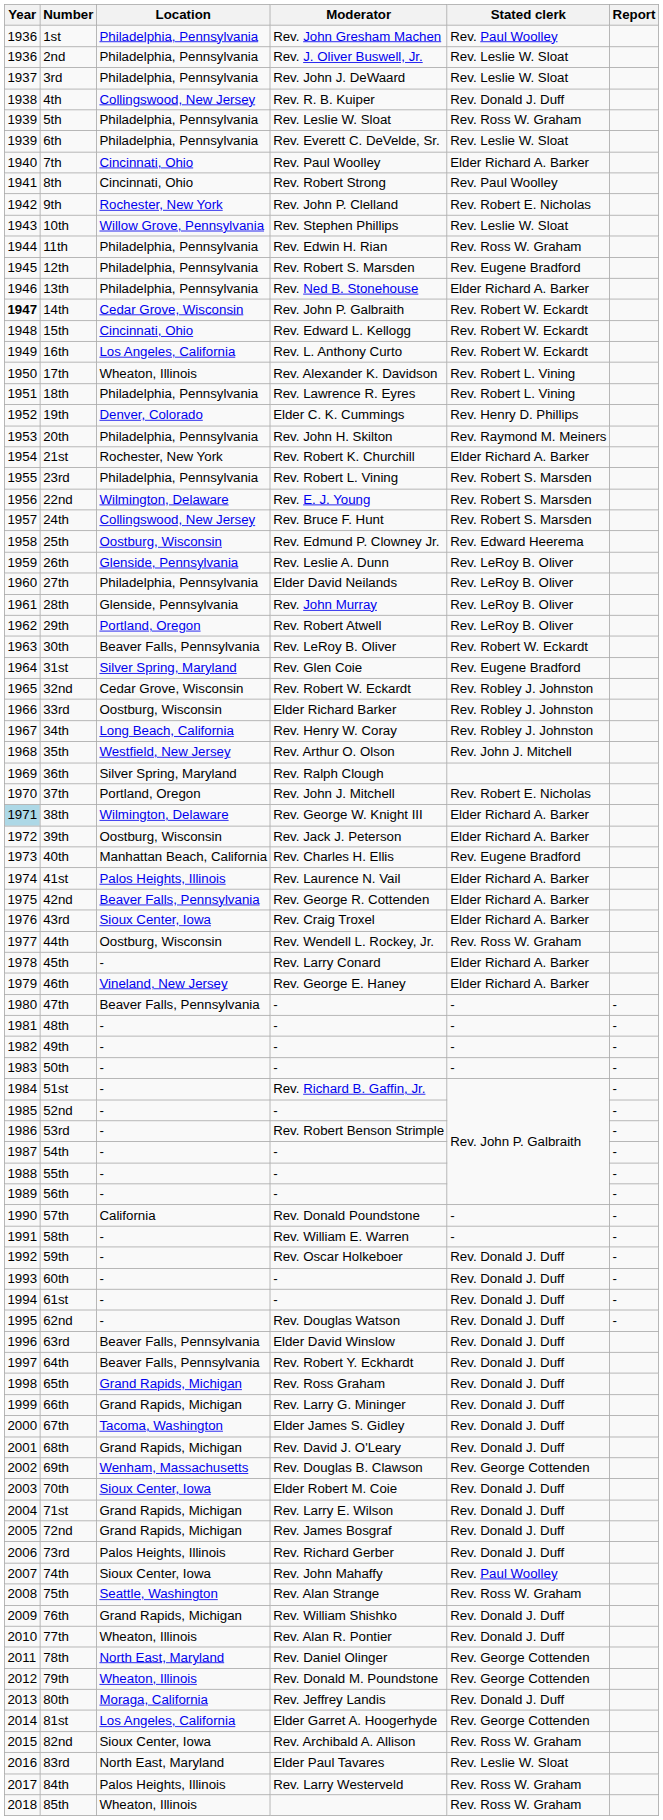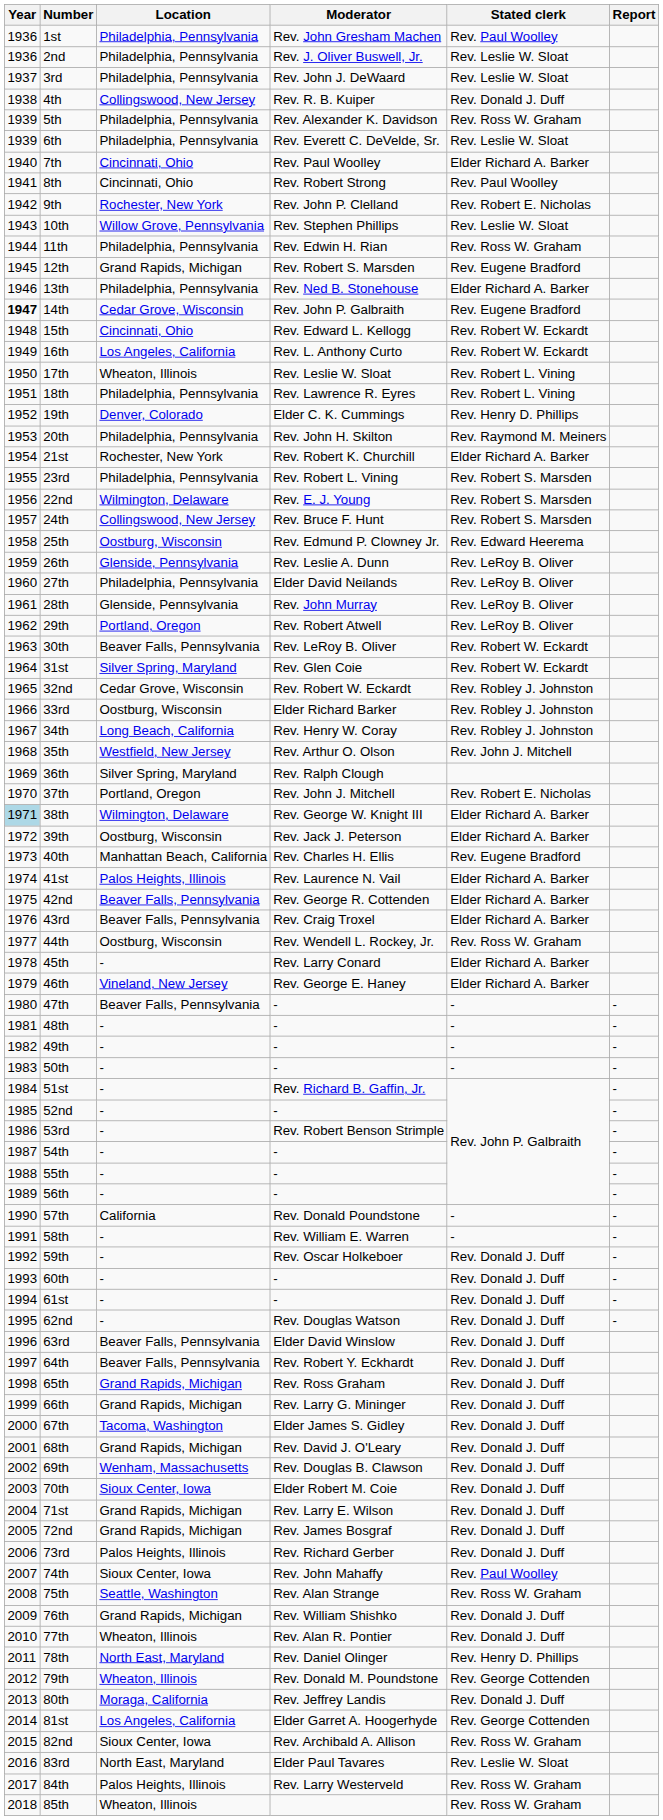 <table class="wikitable">
 <tr>
 <th>Year</th>
 <th>Number</th>
 <th>Location</th>
 <th>Moderator</th>
 <th>Stated clerk</th>
 <th>Report</th>
 </tr>
 <tr>
 <td>1936</td>
 <td>1st</td>
 <td><a href='#'>Philadelphia, Pennsylvania</a></td>
 <td>Rev. <a href='#'>John Gresham Machen</a></td>
 <td>Rev. <a href='#'>Paul Woolley</a></td>
 <td></td>
 </tr>
 <tr>
 <td>1936</td>
 <td>2nd</td>
 <td>Philadelphia, Pennsylvania</td>
 <td>Rev. <a href='#'>J. Oliver Buswell, Jr.</a></td>
 <td>Rev. Leslie W. Sloat</td>
 <td></td>
 </tr>
 <tr>
 <td>1937</td>
 <td>3rd</td>
 <td>Philadelphia, Pennsylvania</td>
 <td>Rev. John J. DeWaard</td>
 <td>Rev. Leslie W. Sloat</td>
 <td></td>
 </tr>
 <tr>
 <td>1938</td>
 <td>4th</td>
 <td><a href='#'>Collingswood, New Jersey</a></td>
 <td>Rev. R. B. Kuiper</td>
 <td>Rev. Donald J. Duff</td>
 <td></td>
 </tr>
 <tr>
 <td>1939</td>
 <td>5th</td>
 <td>Philadelphia, Pennsylvania</td>
-<td>Rev. Leslie W. Sloat</td>
+<td>Rev. Alexander K. Davidson</td>
 <td>Rev. Ross W. Graham</td>
 <td></td>
 </tr>
 <tr>
 <td>1939</td>
 <td>6th</td>
 <td>Philadelphia, Pennsylvania</td>
 <td>Rev. Everett C. DeVelde, Sr.</td>
 <td>Rev. Leslie W. Sloat</td>
 <td></td>
 </tr>
 <tr>
 <td>1940</td>
 <td>7th</td>
 <td><a href='#'>Cincinnati, Ohio</a></td>
 <td>Rev. Paul Woolley</td>
 <td>Elder Richard A. Barker</td>
 <td></td>
 </tr>
 <tr>
 <td>1941</td>
 <td>8th</td>
 <td>Cincinnati, Ohio</td>
 <td>Rev. Robert Strong</td>
 <td>Rev. Paul Woolley</td>
 <td></td>
 </tr>
 <tr>
 <td>1942</td>
 <td>9th</td>
 <td><a href='#'>Rochester, New York</a></td>
 <td>Rev. John P. Clelland</td>
 <td>Rev. Robert E. Nicholas</td>
 <td></td>
 </tr>
 <tr>
 <td>1943</td>
 <td>10th</td>
 <td><a href='#'>Willow Grove, Pennsylvania</a></td>
 <td>Rev. Stephen Phillips</td>
 <td>Rev. Leslie W. Sloat</td>
 <td></td>
 </tr>
 <tr>
 <td>1944</td>
 <td>11th</td>
 <td>Philadelphia, Pennsylvania</td>
 <td>Rev. Edwin H. Rian</td>
 <td>Rev. Ross W. Graham</td>
 <td></td>
 </tr>
 <tr>
 <td>1945</td>
 <td>12th</td>
-<td>Philadelphia, Pennsylvania</td>
+<td>Grand Rapids, Michigan</td>
 <td>Rev. Robert S. Marsden</td>
 <td>Rev. Eugene Bradford</td>
 <td></td>
 </tr>
 <tr>
 <td>1946</td>
 <td>13th</td>
 <td>Philadelphia, Pennsylvania</td>
 <td>Rev. <a href='#'>Ned B. Stonehouse</a></td>
 <td>Elder Richard A. Barker</td>
 <td></td>
 </tr>
 <tr>
 <td><strong>1947</strong></td>
 <td>14th</td>
 <td><a href='#'>Cedar Grove, Wisconsin</a></td>
 <td>Rev. John P. Galbraith</td>
-<td>Rev. Robert W. Eckardt</td>
+<td>Rev. Eugene Bradford</td>
 <td></td>
 </tr>
 <tr>
 <td>1948</td>
 <td>15th</td>
 <td><a href='#'>Cincinnati, Ohio</a></td>
 <td>Rev. Edward L. Kellogg</td>
 <td>Rev. Robert W. Eckardt</td>
 <td></td>
 </tr>
 <tr>
 <td>1949</td>
 <td>16th</td>
 <td><a href='#'>Los Angeles, California</a></td>
 <td>Rev. L. Anthony Curto</td>
 <td>Rev. Robert W. Eckardt</td>
 <td></td>
 </tr>
 <tr>
 <td>1950</td>
 <td>17th</td>
 <td>Wheaton, Illinois</td>
-<td>Rev. Alexander K. Davidson</td>
+<td>Rev. Leslie W. Sloat</td>
 <td>Rev. Robert L. Vining</td>
 <td></td>
 </tr>
 <tr>
 <td>1951</td>
 <td>18th</td>
 <td>Philadelphia, Pennsylvania</td>
 <td>Rev. Lawrence R. Eyres</td>
 <td>Rev. Robert L. Vining</td>
 <td></td>
 </tr>
 <tr>
 <td>1952</td>
 <td>19th</td>
 <td><a href='#'>Denver, Colorado</a></td>
 <td>Elder C. K. Cummings</td>
 <td>Rev. Henry D. Phillips</td>
 <td></td>
 </tr>
 <tr>
 <td>1953</td>
 <td>20th</td>
 <td>Philadelphia, Pennsylvania</td>
 <td>Rev. John H. Skilton</td>
 <td>Rev. Raymond M. Meiners</td>
 <td></td>
 </tr>
 <tr>
 <td>1954</td>
 <td>21st</td>
 <td>Rochester, New York</td>
 <td>Rev. Robert K. Churchill</td>
 <td>Elder Richard A. Barker</td>
 <td></td>
 </tr>
 <tr>
 <td>1955</td>
 <td>23rd</td>
 <td>Philadelphia, Pennsylvania</td>
 <td>Rev. Robert L. Vining</td>
 <td>Rev. Robert S. Marsden</td>
 <td></td>
 </tr>
 <tr>
 <td>1956</td>
 <td>22nd</td>
 <td><a href='#'>Wilmington, Delaware</a></td>
 <td>Rev. <a href='#'>E. J. Young</a></td>
 <td>Rev. Robert S. Marsden</td>
 <td></td>
 </tr>
 <tr>
 <td>1957</td>
 <td>24th</td>
 <td><a href='#'>Collingswood, New Jersey</a></td>
 <td>Rev. Bruce F. Hunt</td>
 <td>Rev. Robert S. Marsden</td>
 <td></td>
 </tr>
 <tr>
 <td>1958</td>
 <td>25th</td>
 <td><a href='#'>Oostburg, Wisconsin</a></td>
 <td>Rev. Edmund P. Clowney Jr.</td>
 <td>Rev. Edward Heerema</td>
 <td></td>
 </tr>
 <tr>
 <td>1959</td>
 <td>26th</td>
 <td><a href='#'>Glenside, Pennsylvania</a></td>
 <td>Rev. Leslie A. Dunn</td>
 <td>Rev. LeRoy B. Oliver</td>
 <td></td>
 </tr>
 <tr>
 <td>1960</td>
 <td>27th</td>
 <td>Philadelphia, Pennsylvania</td>
 <td>Elder David Neilands</td>
 <td>Rev. LeRoy B. Oliver</td>
 <td></td>
 </tr>
 <tr>
 <td>1961</td>
 <td>28th</td>
 <td>Glenside, Pennsylvania</td>
 <td>Rev. <a href='#'>John Murray</a></td>
 <td>Rev. LeRoy B. Oliver</td>
 <td></td>
 </tr>
 <tr>
 <td>1962</td>
 <td>29th</td>
 <td><a href='#'>Portland, Oregon</a></td>
 <td>Rev. Robert Atwell</td>
 <td>Rev. LeRoy B. Oliver</td>
 <td></td>
 </tr>
 <tr>
 <td>1963</td>
 <td>30th</td>
 <td>Beaver Falls, Pennsylvania</td>
 <td>Rev. LeRoy B. Oliver</td>
 <td>Rev. Robert W. Eckardt</td>
 <td></td>
 </tr>
 <tr>
 <td>1964</td>
 <td>31st</td>
 <td><a href='#'>Silver Spring, Maryland</a></td>
 <td>Rev. Glen Coie</td>
-<td>Rev. Eugene Bradford</td>
+<td>Rev. Robert W. Eckardt</td>
 <td></td>
 </tr>
 <tr>
 <td>1965</td>
 <td>32nd</td>
 <td>Cedar Grove, Wisconsin</td>
 <td>Rev. Robert W. Eckardt</td>
 <td>Rev. Robley J. Johnston</td>
 <td></td>
 </tr>
 <tr>
 <td>1966</td>
 <td>33rd</td>
 <td>Oostburg, Wisconsin</td>
 <td>Elder Richard Barker</td>
 <td>Rev. Robley J. Johnston</td>
 <td></td>
 </tr>
 <tr>
 <td>1967</td>
 <td>34th</td>
 <td><a href='#'>Long Beach, California</a></td>
 <td>Rev. Henry W. Coray</td>
 <td>Rev. Robley J. Johnston</td>
 <td></td>
 </tr>
 <tr>
 <td>1968</td>
 <td>35th</td>
 <td><a href='#'>Westfield, New Jersey</a></td>
 <td>Rev. Arthur O. Olson</td>
 <td>Rev. John J. Mitchell</td>
 <td></td>
 </tr>
 <tr>
 <td>1969</td>
 <td>36th</td>
 <td>Silver Spring, Maryland</td>
 <td>Rev. Ralph Clough</td>
 <td></td>
 <td></td>
 </tr>
 <tr>
 <td>1970</td>
 <td>37th</td>
 <td>Portland, Oregon</td>
 <td>Rev. John J. Mitchell</td>
 <td>Rev. Robert E. Nicholas</td>
 <td></td>
 </tr>
 <tr>
 <td style="background: lightblue;">1971</td>
 <td>38th</td>
 <td><a href='#'>Wilmington, Delaware</a></td>
 <td>Rev. George W. Knight III</td>
 <td>Elder Richard A. Barker</td>
 <td></td>
 </tr>
 <tr>
 <td>1972</td>
 <td>39th</td>
 <td>Oostburg, Wisconsin</td>
 <td>Rev. Jack J. Peterson</td>
 <td>Elder Richard A. Barker</td>
 <td></td>
 </tr>
 <tr>
 <td>1973</td>
 <td>40th</td>
 <td>Manhattan Beach, California</td>
 <td>Rev. Charles H. Ellis</td>
 <td>Rev. Eugene Bradford</td>
 <td></td>
 </tr>
 <tr>
 <td>1974</td>
 <td>41st</td>
 <td><a href='#'>Palos Heights, Illinois</a></td>
 <td>Rev. Laurence N. Vail</td>
 <td>Elder Richard A. Barker</td>
 <td></td>
 </tr>
 <tr>
 <td>1975</td>
 <td>42nd</td>
 <td><a href='#'>Beaver Falls, Pennsylvania</a></td>
 <td>Rev. George R. Cottenden</td>
 <td>Elder Richard A. Barker</td>
 <td></td>
 </tr>
 <tr>
 <td>1976</td>
 <td>43rd</td>
-<td><a href='#'>Sioux Center, Iowa</a></td>
+<td>Beaver Falls, Pennsylvania</td>
 <td>Rev. Craig Troxel</td>
 <td>Elder Richard A. Barker</td>
 <td></td>
 </tr>
 <tr>
 <td>1977</td>
 <td>44th</td>
 <td>Oostburg, Wisconsin</td>
 <td>Rev. Wendell L. Rockey, Jr.</td>
 <td>Rev. Ross W. Graham</td>
 <td></td>
 </tr>
 <tr>
 <td>1978</td>
 <td>45th</td>
 <td>-</td>
 <td>Rev. Larry Conard</td>
 <td>Elder Richard A. Barker</td>
 <td></td>
 </tr>
 <tr>
 <td>1979</td>
 <td>46th</td>
 <td><a href='#'>Vineland, New Jersey</a></td>
 <td>Rev. George E. Haney</td>
 <td>Elder Richard A. Barker</td>
 <td></td>
 </tr>
 <tr>
 <td>1980</td>
 <td>47th</td>
 <td>Beaver Falls, Pennsylvania</td>
 <td>-</td>
 <td>-</td>
 <td>-</td>
 </tr>
 <tr>
 <td>1981</td>
 <td>48th</td>
 <td>-</td>
 <td>-</td>
 <td>-</td>
 <td>-</td>
 </tr>
 <tr>
 <td>1982</td>
 <td>49th</td>
 <td>-</td>
 <td>-</td>
 <td>-</td>
 <td>-</td>
 </tr>
 <tr>
 <td>1983</td>
 <td>50th</td>
 <td>-</td>
 <td>-</td>
 <td>-</td>
 <td>-</td>
 </tr>
 <tr>
 <td>1984</td>
 <td>51st</td>
 <td>-</td>
 <td>Rev. <a href='#'>Richard B. Gaffin, Jr.</a></td>
 <td rowspan="6">Rev. John P. Galbraith</td>
 <td>-</td>
 </tr>
 <tr>
 <td>1985</td>
 <td>52nd</td>
 <td>-</td>
 <td>-</td>
 <td>-</td>
 </tr>
 <tr>
 <td>1986</td>
 <td>53rd</td>
 <td>-</td>
 <td>Rev. Robert Benson Strimple</td>
 <td>-</td>
 </tr>
 <tr>
 <td>1987</td>
 <td>54th</td>
 <td>-</td>
 <td>-</td>
 <td>-</td>
 </tr>
 <tr>
 <td>1988</td>
 <td>55th</td>
 <td>-</td>
 <td>-</td>
 <td>-</td>
 </tr>
 <tr>
 <td>1989</td>
 <td>56th</td>
 <td>-</td>
 <td>-</td>
 <td>-</td>
 </tr>
 <tr>
 <td>1990</td>
 <td>57th</td>
 <td>California</td>
 <td>Rev. Donald Poundstone</td>
 <td>-</td>
 <td>-</td>
 </tr>
 <tr>
 <td>1991</td>
 <td>58th</td>
 <td>-</td>
 <td>Rev. William E. Warren</td>
 <td>-</td>
 <td>-</td>
 </tr>
 <tr>
 <td>1992</td>
 <td>59th</td>
 <td>-</td>
 <td>Rev. Oscar Holkeboer</td>
 <td>Rev. Donald J. Duff</td>
 <td>-</td>
 </tr>
 <tr>
 <td>1993</td>
 <td>60th</td>
 <td>-</td>
 <td>-</td>
 <td>Rev. Donald J. Duff</td>
 <td>-</td>
 </tr>
 <tr>
 <td>1994</td>
 <td>61st</td>
 <td>-</td>
 <td>-</td>
 <td>Rev. Donald J. Duff</td>
 <td>-</td>
 </tr>
 <tr>
 <td>1995</td>
 <td>62nd</td>
 <td>-</td>
 <td>Rev. Douglas Watson</td>
 <td>Rev. Donald J. Duff</td>
 <td>-</td>
 </tr>
 <tr>
 <td>1996</td>
 <td>63rd</td>
 <td>Beaver Falls, Pennsylvania</td>
 <td>Elder David Winslow</td>
 <td>Rev. Donald J. Duff</td>
 <td></td>
 </tr>
 <tr>
 <td>1997</td>
 <td>64th</td>
 <td>Beaver Falls, Pennsylvania</td>
 <td>Rev. Robert Y. Eckhardt</td>
 <td>Rev. Donald J. Duff</td>
 <td></td>
 </tr>
 <tr>
 <td>1998</td>
 <td>65th</td>
 <td><a href='#'>Grand Rapids, Michigan</a></td>
 <td>Rev. Ross Graham</td>
 <td>Rev. Donald J. Duff</td>
 <td></td>
 </tr>
 <tr>
 <td>1999</td>
 <td>66th</td>
 <td>Grand Rapids, Michigan</td>
 <td>Rev. Larry G. Mininger</td>
 <td>Rev. Donald J. Duff</td>
 <td></td>
 </tr>
 <tr>
 <td>2000</td>
 <td>67th</td>
 <td><a href='#'>Tacoma, Washington</a></td>
 <td>Elder James S. Gidley</td>
 <td>Rev. Donald J. Duff</td>
 <td></td>
 </tr>
 <tr>
 <td>2001</td>
 <td>68th</td>
 <td>Grand Rapids, Michigan</td>
 <td>Rev. David J. O'Leary</td>
 <td>Rev. Donald J. Duff</td>
 <td></td>
 </tr>
 <tr>
 <td>2002</td>
 <td>69th</td>
 <td><a href='#'>Wenham, Massachusetts</a></td>
 <td>Rev. Douglas B. Clawson</td>
-<td>Rev. George Cottenden</td>
+<td>Rev. Donald J. Duff</td>
 <td></td>
 </tr>
 <tr>
 <td>2003</td>
 <td>70th</td>
 <td><a href='#'>Sioux Center, Iowa</a></td>
 <td>Elder Robert M. Coie</td>
 <td>Rev. Donald J. Duff</td>
 <td></td>
 </tr>
 <tr>
 <td>2004</td>
 <td>71st</td>
 <td>Grand Rapids, Michigan</td>
 <td>Rev. Larry E. Wilson</td>
 <td>Rev. Donald J. Duff</td>
 <td></td>
 </tr>
 <tr>
 <td>2005</td>
 <td>72nd</td>
 <td>Grand Rapids, Michigan</td>
 <td>Rev. James Bosgraf</td>
 <td>Rev. Donald J. Duff</td>
 <td></td>
 </tr>
 <tr>
 <td>2006</td>
 <td>73rd</td>
 <td>Palos Heights, Illinois</td>
 <td>Rev. Richard Gerber</td>
 <td>Rev. Donald J. Duff</td>
 <td></td>
 </tr>
 <tr>
 <td>2007</td>
 <td>74th</td>
 <td>Sioux Center, Iowa</td>
 <td>Rev. John Mahaffy</td>
 <td>Rev. <a href='#'>Paul Woolley</a></td>
 <td></td>
 </tr>
 <tr>
 <td>2008</td>
 <td>75th</td>
 <td><a href='#'>Seattle, Washington</a></td>
 <td>Rev. Alan Strange</td>
 <td>Rev. Ross W. Graham</td>
 <td></td>
 </tr>
 <tr>
 <td>2009</td>
 <td>76th</td>
 <td>Grand Rapids, Michigan</td>
 <td>Rev. William Shishko</td>
 <td>Rev. Donald J. Duff</td>
 <td></td>
 </tr>
 <tr>
 <td>2010</td>
 <td>77th</td>
 <td>Wheaton, Illinois</td>
 <td>Rev. Alan R. Pontier</td>
 <td>Rev. Donald J. Duff</td>
 <td></td>
 </tr>
 <tr>
 <td>2011</td>
 <td>78th</td>
 <td><a href='#'>North East, Maryland</a></td>
 <td>Rev. Daniel Olinger</td>
-<td>Rev. George Cottenden</td>
+<td>Rev. Henry D. Phillips</td>
 <td></td>
 </tr>
 <tr>
 <td>2012</td>
 <td>79th</td>
 <td><a href='#'>Wheaton, Illinois</a></td>
 <td>Rev. Donald M. Poundstone</td>
 <td>Rev. George Cottenden</td>
 <td></td>
 </tr>
 <tr>
 <td>2013</td>
 <td>80th</td>
 <td><a href='#'>Moraga, California</a></td>
 <td>Rev. Jeffrey Landis</td>
 <td>Rev. Donald J. Duff</td>
 <td></td>
 </tr>
 <tr>
 <td>2014</td>
 <td>81st</td>
 <td><a href='#'>Los Angeles, California</a></td>
 <td>Elder Garret A. Hoogerhyde</td>
 <td>Rev. George Cottenden</td>
 <td></td>
 </tr>
 <tr>
 <td>2015</td>
 <td>82nd</td>
 <td>Sioux Center, Iowa</td>
 <td>Rev. Archibald A. Allison</td>
 <td>Rev. Ross W. Graham</td>
 <td></td>
 </tr>
 <tr>
 <td>2016</td>
 <td>83rd</td>
 <td>North East, Maryland</td>
 <td>Elder Paul Tavares</td>
 <td>Rev. Leslie W. Sloat</td>
 <td></td>
 </tr>
 <tr>
 <td>2017</td>
 <td>84th</td>
 <td>Palos Heights, Illinois</td>
 <td>Rev. Larry Westerveld</td>
 <td>Rev. Ross W. Graham</td>
 <td></td>
 </tr>
 <tr>
 <td>2018</td>
 <td>85th</td>
 <td>Wheaton, Illinois</td>
 <td></td>
 <td>Rev. Ross W. Graham</td>
 <td></td>
 </tr>
 </table>
